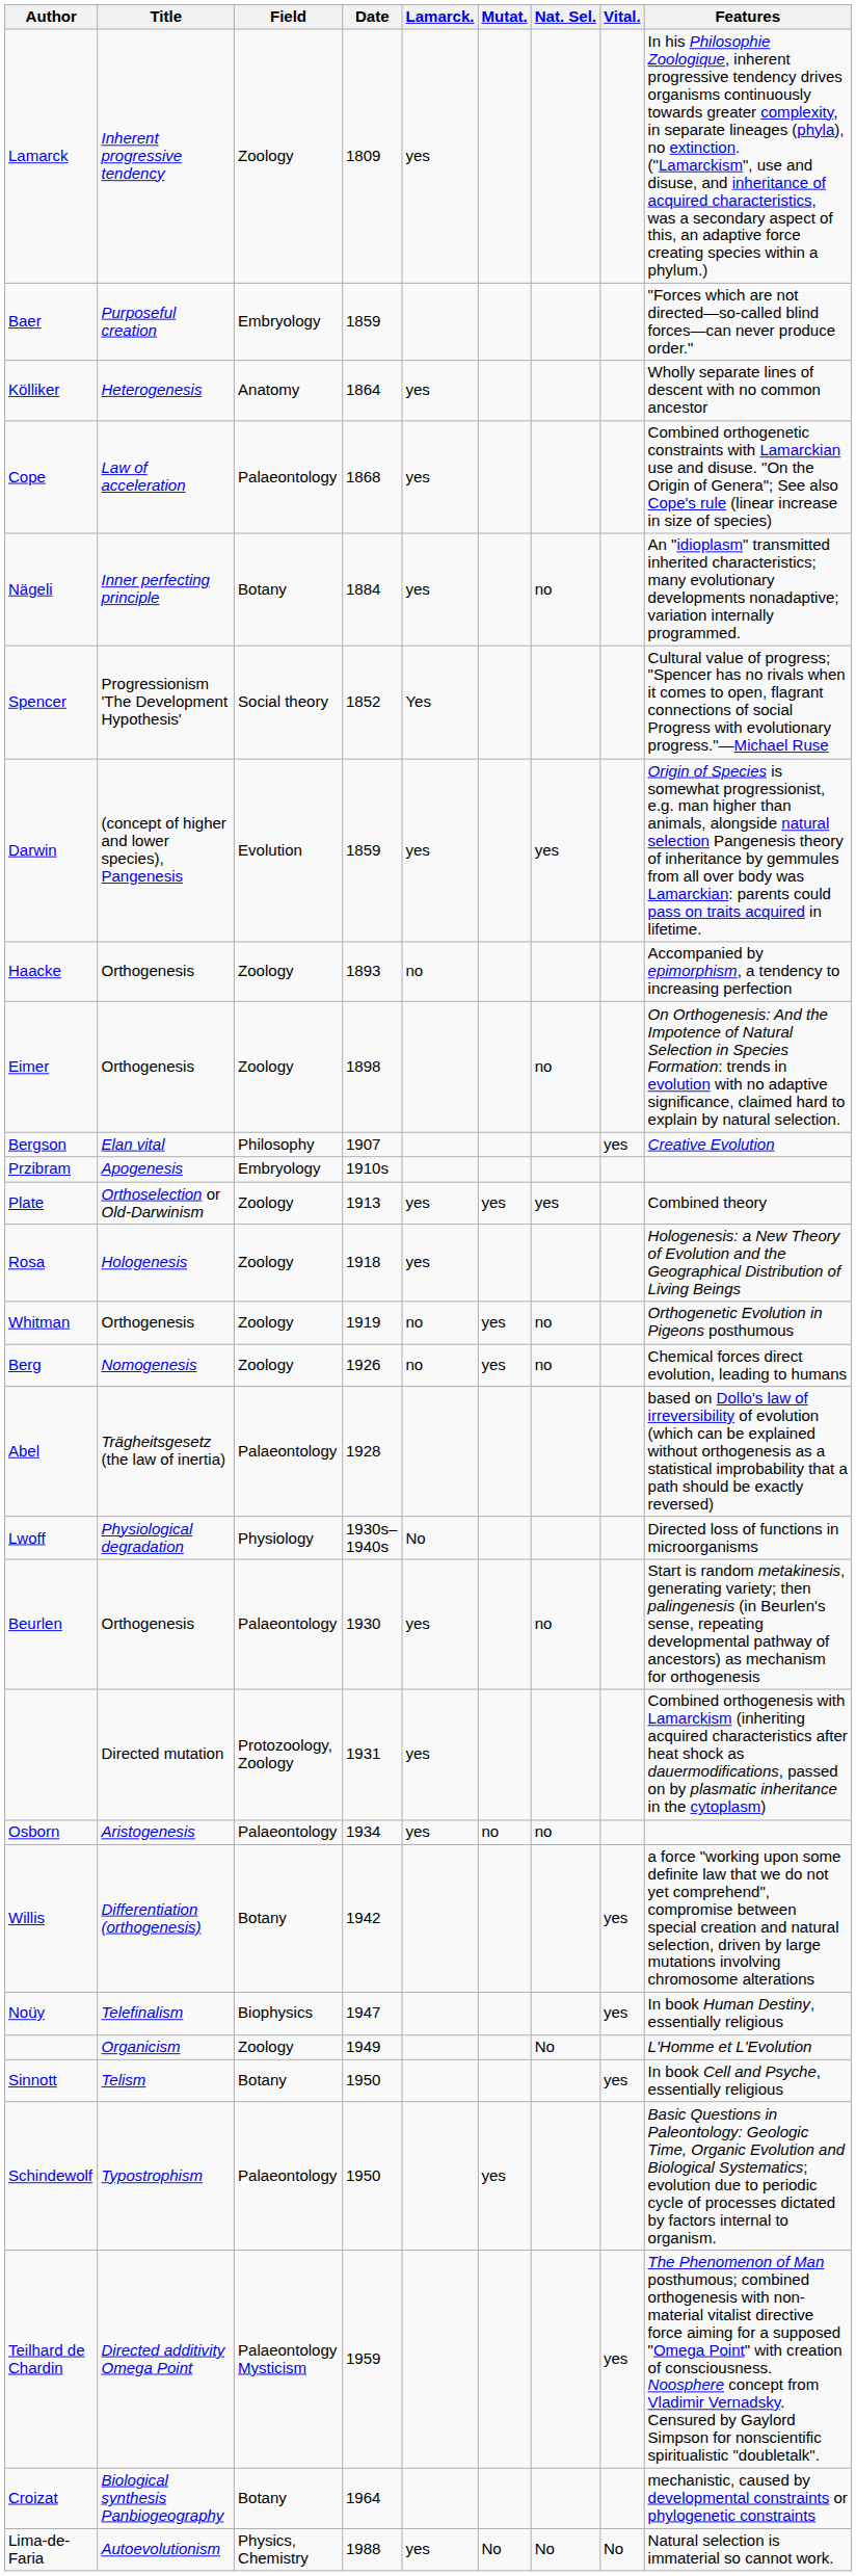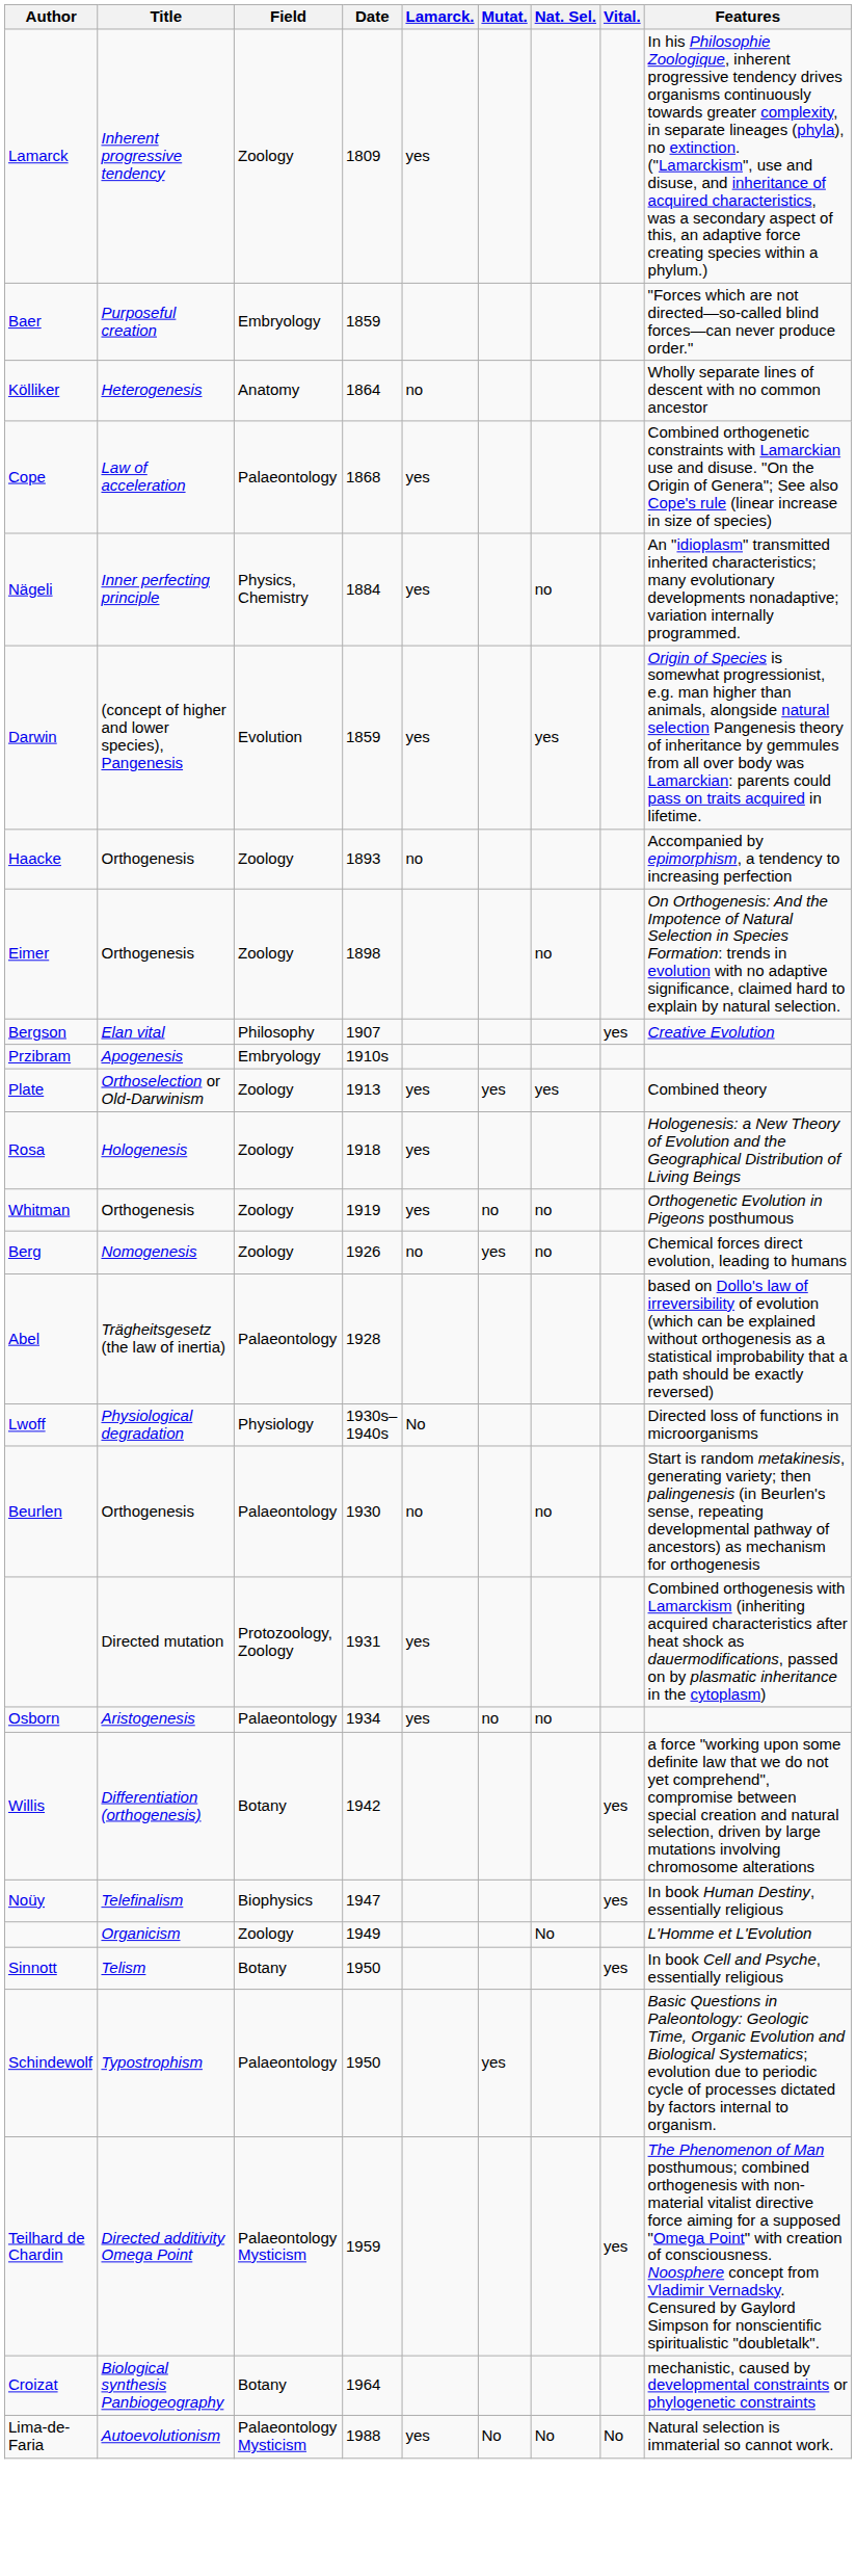 <table class="wikitable sortable">
 <tr>
 <th>Author</th>
 <th>Title</th>
 <th>Field</th>
 <th>Date</th>
 <th><a href='#'>Lamarck.</a></th>
 <th><a href='#'>Mutat.</a></th>
 <th><a href='#'>Nat. Sel.</a></th>
 <th><a href='#'>Vital.</a></th>
 <th>Features</th>
 </tr>
 <tr>
 <td><a href='#'>Lamarck</a></td>
 <td><em><a href='#'>Inherent progressive tendency</a></em></td>
 <td>Zoology</td>
 <td>1809</td>
 <td>yes</td>
 <td></td>
 <td></td>
 <td></td>
 <td>In his <em><a href='#'>Philosophie Zoologique</a></em>, inherent progressive tendency drives organisms continuously towards greater <a href='#'>complexity</a>, in separate lineages (<a href='#'>phyla</a>), no <a href='#'>extinction</a>. ("<a href='#'>Lamarckism</a>", use and disuse, and <a href='#'>inheritance of acquired characteristics</a>, was a secondary aspect of this, an adaptive force creating species within a phylum.)</td>
 </tr>
 <tr>
 <td><a href='#'>Baer</a></td>
 <td><em><a href='#'>Purposeful creation</a></em></td>
 <td>Embryology</td>
 <td>1859</td>
 <td></td>
 <td></td>
 <td></td>
 <td></td>
 <td>"Forces which are not directed—so-called blind forces—can never produce order."</td>
 </tr>
 <tr>
 <td><a href='#'>Kölliker</a></td>
 <td><em><a href='#'>Heterogenesis</a></em></td>
 <td>Anatomy</td>
 <td>1864</td>
-<td>yes</td>
+<td>no</td>
 <td></td>
 <td></td>
 <td></td>
 <td>Wholly separate lines of descent with no common ancestor</td>
 </tr>
 <tr>
 <td><a href='#'>Cope</a></td>
 <td><em><a href='#'>Law of acceleration</a></em></td>
 <td>Palaeontology</td>
 <td>1868</td>
 <td>yes</td>
 <td></td>
 <td></td>
 <td></td>
 <td>Combined orthogenetic constraints with <a href='#'>Lamarckian</a> use and disuse. "On the Origin of Genera"; See also <a href='#'>Cope's rule</a> (linear increase in size of species)</td>
 </tr>
 <tr>
 <td><a href='#'>Nägeli</a></td>
 <td><em><a href='#'>Inner perfecting principle</a></em></td>
-<td>Botany</td>
+<td>Physics, Chemistry</td>
 <td>1884</td>
 <td>yes</td>
 <td></td>
 <td>no</td>
 <td></td>
 <td>An "<a href='#'>idioplasm</a>" transmitted inherited characteristics; many evolutionary developments nonadaptive; variation internally programmed.</td>
-</tr>
-<tr>
-<td><a href='#'>Spencer</a></td>
-<td>Progressionism<br>'The Development Hypothesis'</td>
-<td>Social theory</td>
-<td>1852</td>
-<td>Yes</td>
-<td></td>
-<td></td>
-<td></td>
-<td>Cultural value of progress; "Spencer has no rivals when it comes to open, flagrant connections of social Progress with evolutionary progress."—<a href='#'>Michael Ruse</a></td>
 </tr>
 <tr>
 <td><a href='#'>Darwin</a></td>
 <td>(concept of higher and lower species), <a href='#'>Pangenesis</a></td>
 <td>Evolution</td>
 <td>1859</td>
 <td>yes</td>
 <td></td>
 <td>yes</td>
 <td></td>
 <td><em><a href='#'>Origin of Species</a></em> is somewhat progressionist, e.g. man higher than animals, alongside <a href='#'>natural selection</a> Pangenesis theory of inheritance by gemmules from all over body was <a href='#'>Lamarckian</a>: parents could <a href='#'>pass on traits acquired</a> in lifetime.</td>
 </tr>
 <tr>
 <td><a href='#'>Haacke</a></td>
 <td>Orthogenesis</td>
 <td>Zoology</td>
 <td>1893</td>
 <td>no</td>
 <td></td>
 <td></td>
 <td></td>
 <td>Accompanied by <em><a href='#'>epimorphism</a></em>, a tendency to increasing perfection</td>
 </tr>
 <tr>
 <td><a href='#'>Eimer</a></td>
 <td>Orthogenesis</td>
 <td>Zoology</td>
 <td>1898</td>
 <td></td>
 <td></td>
 <td>no</td>
 <td></td>
 <td><em>On Orthogenesis: And the Impotence of Natural Selection in Species Formation</em>: trends in <a href='#'>evolution</a> with no adaptive significance, claimed hard to explain by natural selection.</td>
 </tr>
 <tr>
 <td><a href='#'>Bergson</a></td>
 <td><em><a href='#'>Elan vital</a></em></td>
 <td>Philosophy</td>
 <td>1907</td>
 <td></td>
 <td></td>
 <td></td>
 <td>yes</td>
 <td><em><a href='#'>Creative Evolution</a></em></td>
 </tr>
 <tr>
 <td><a href='#'>Przibram</a></td>
 <td><em><a href='#'>Apogenesis</a></em></td>
 <td>Embryology</td>
 <td>1910s</td>
 <td></td>
 <td></td>
 <td></td>
 <td></td>
 <td></td>
 </tr>
 <tr>
 <td><a href='#'>Plate</a></td>
 <td><em><a href='#'>Orthoselection</a></em> or <em>Old-Darwinism</em></td>
 <td>Zoology</td>
 <td>1913</td>
 <td>yes</td>
 <td>yes</td>
 <td>yes</td>
 <td></td>
 <td>Combined theory</td>
 </tr>
 <tr>
 <td><a href='#'>Rosa</a></td>
 <td><em><a href='#'>Hologenesis</a></em></td>
 <td>Zoology</td>
 <td>1918</td>
 <td>yes</td>
 <td></td>
 <td></td>
 <td></td>
 <td><em>Hologenesis: a New Theory of Evolution and the Geographical Distribution of Living Beings</em></td>
 </tr>
 <tr>
 <td><a href='#'>Whitman</a></td>
 <td>Orthogenesis</td>
 <td>Zoology</td>
 <td>1919</td>
+<td>yes</td>
 <td>no</td>
-<td>yes</td>
 <td>no</td>
 <td></td>
 <td><em>Orthogenetic Evolution in Pigeons</em> posthumous</td>
 </tr>
 <tr>
 <td><a href='#'>Berg</a></td>
 <td><em><a href='#'>Nomogenesis</a></em></td>
 <td>Zoology</td>
 <td>1926</td>
 <td>no</td>
 <td>yes</td>
 <td>no</td>
 <td></td>
 <td>Chemical forces direct evolution, leading to humans</td>
 </tr>
 <tr>
 <td><a href='#'>Abel</a></td>
 <td><em>Trägheitsgesetz</em> (the law of inertia)</td>
 <td>Palaeontology</td>
 <td>1928</td>
 <td></td>
 <td></td>
 <td></td>
 <td></td>
 <td>based on <a href='#'>Dollo's law of irreversibility</a> of evolution (which can be explained without orthogenesis as a statistical improbability that a path should be exactly reversed)</td>
 </tr>
 <tr>
 <td><a href='#'>Lwoff</a></td>
 <td><em><a href='#'>Physiological degradation</a></em></td>
 <td>Physiology</td>
 <td>1930s–1940s</td>
 <td>No</td>
 <td></td>
 <td></td>
 <td></td>
 <td>Directed loss of functions in microorganisms</td>
 </tr>
 <tr>
 <td><a href='#'>Beurlen</a></td>
 <td>Orthogenesis</td>
 <td>Palaeontology</td>
 <td>1930</td>
-<td>yes</td>
+<td>no</td>
 <td></td>
 <td>no</td>
 <td></td>
 <td>Start is random <em>metakinesis</em>, generating variety; then <em>palingenesis</em> (in Beurlen's sense, repeating developmental pathway of ancestors) as mechanism for orthogenesis</td>
 </tr>
 <tr>
 <td></td>
 <td>Directed mutation</td>
 <td>Protozoology, Zoology</td>
 <td>1931</td>
 <td>yes</td>
 <td></td>
 <td></td>
 <td></td>
 <td>Combined orthogenesis with <a href='#'>Lamarckism</a> (inheriting acquired characteristics after heat shock as <em>dauermodifications</em>, passed on by <em>plasmatic inheritance</em> in the <a href='#'>cytoplasm</a>)</td>
 </tr>
 <tr>
 <td><a href='#'>Osborn</a></td>
 <td><em><a href='#'>Aristogenesis</a></em></td>
 <td>Palaeontology</td>
 <td>1934</td>
 <td>yes</td>
 <td>no</td>
 <td>no</td>
 <td></td>
 <td></td>
 </tr>
 <tr>
 <td><a href='#'>Willis</a></td>
 <td><em><a href='#'>Differentiation (orthogenesis)</a></em></td>
 <td>Botany</td>
 <td>1942</td>
 <td></td>
 <td></td>
 <td></td>
 <td>yes</td>
 <td>a force "working upon some definite law that we do not yet comprehend", compromise between special creation and natural selection, driven by large mutations involving chromosome alterations</td>
 </tr>
 <tr>
 <td><a href='#'>Noüy</a></td>
 <td><em><a href='#'>Telefinalism</a></em></td>
 <td>Biophysics</td>
 <td>1947</td>
 <td></td>
 <td></td>
 <td></td>
 <td>yes</td>
 <td>In book <em>Human Destiny</em>, essentially religious</td>
 </tr>
 <tr>
 <td></td>
 <td><em><a href='#'>Organicism</a></em></td>
 <td>Zoology</td>
 <td>1949</td>
 <td></td>
 <td></td>
 <td>No</td>
 <td></td>
 <td><em>L'Homme et L'Evolution</em></td>
 </tr>
 <tr>
 <td><a href='#'>Sinnott</a></td>
 <td><em><a href='#'>Telism</a></em></td>
 <td>Botany</td>
 <td>1950</td>
 <td></td>
 <td></td>
 <td></td>
 <td>yes</td>
 <td>In book <em>Cell and Psyche</em>, essentially religious</td>
 </tr>
 <tr>
 <td><a href='#'>Schindewolf</a></td>
 <td><em><a href='#'>Typostrophism</a></em></td>
 <td>Palaeontology</td>
 <td>1950</td>
 <td></td>
 <td>yes</td>
 <td></td>
 <td></td>
 <td><em>Basic Questions in Paleontology: Geologic Time, Organic Evolution and Biological Systematics</em>; evolution due to periodic cycle of processes dictated by factors internal to organism.</td>
 </tr>
 <tr>
 <td><a href='#'>Teilhard de Chardin</a></td>
 <td><em><a href='#'>Directed additivity</a></em><br><em><a href='#'>Omega Point</a></em></td>
 <td>Palaeontology<br><a href='#'>Mysticism</a></td>
 <td>1959</td>
 <td></td>
 <td></td>
 <td></td>
 <td>yes</td>
 <td><em><a href='#'>The Phenomenon of Man</a></em> posthumous; combined orthogenesis with non-material vitalist directive force aiming for a supposed "<a href='#'>Omega Point</a>" with creation of consciousness. <em><a href='#'>Noosphere</a></em> concept from <a href='#'>Vladimir Vernadsky</a>. Censured by Gaylord Simpson for nonscientific spiritualistic "doubletalk".</td>
 </tr>
 <tr>
 <td><a href='#'>Croizat</a></td>
 <td><em><a href='#'>Biological synthesis</a></em><br><em><a href='#'>Panbiogeography</a></em></td>
 <td>Botany</td>
 <td>1964</td>
 <td></td>
 <td></td>
 <td></td>
 <td></td>
 <td>mechanistic, caused by <a href='#'>developmental constraints</a> or <a href='#'>phylogenetic constraints</a></td>
 </tr>
 <tr>
 <td>Lima-de-Faria</td>
 <td><em><a href='#'>Autoevolutionism</a></em></td>
-<td>Physics, Chemistry</td>
+<td>Palaeontology<br><a href='#'>Mysticism</a></td>
 <td>1988</td>
 <td>yes</td>
 <td>No</td>
 <td>No</td>
 <td>No</td>
 <td>Natural selection is immaterial so cannot work.</td>
 </tr>
 </table>
